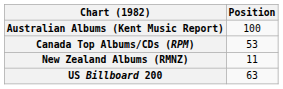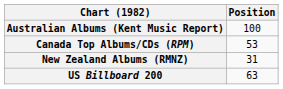 <table class="wikitable sortable plainrowheaders" style="text-align:center">
 <tr>
 <th scope="col">Chart (1982)</th>
 <th scope="col">Position</th>
 </tr>
 <tr>
 <th scope="row">Australian Albums (Kent Music Report)</th>
 <td>100</td>
 </tr>
 <tr>
 <th scope="row">Canada Top Albums/CDs (<em>RPM</em>)</th>
 <td>53</td>
 </tr>
 <tr>
 <th scope="row">New Zealand Albums (RMNZ)</th>
-<td>11</td>
+<td>31</td>
 </tr>
 <tr>
 <th scope="row">US <em>Billboard</em> 200</th>
 <td>63</td>
 </tr>
 </table>
